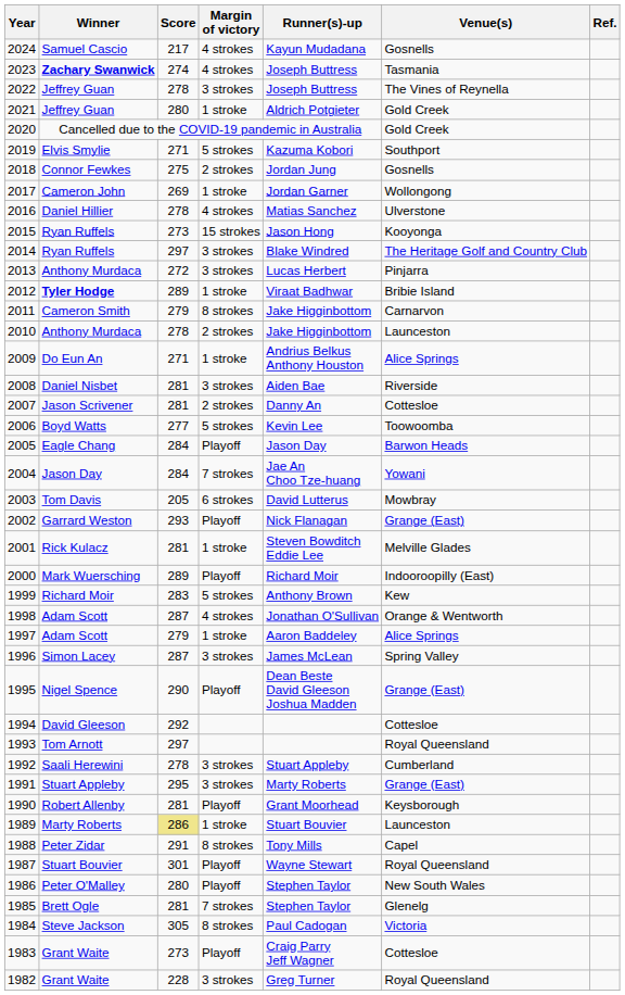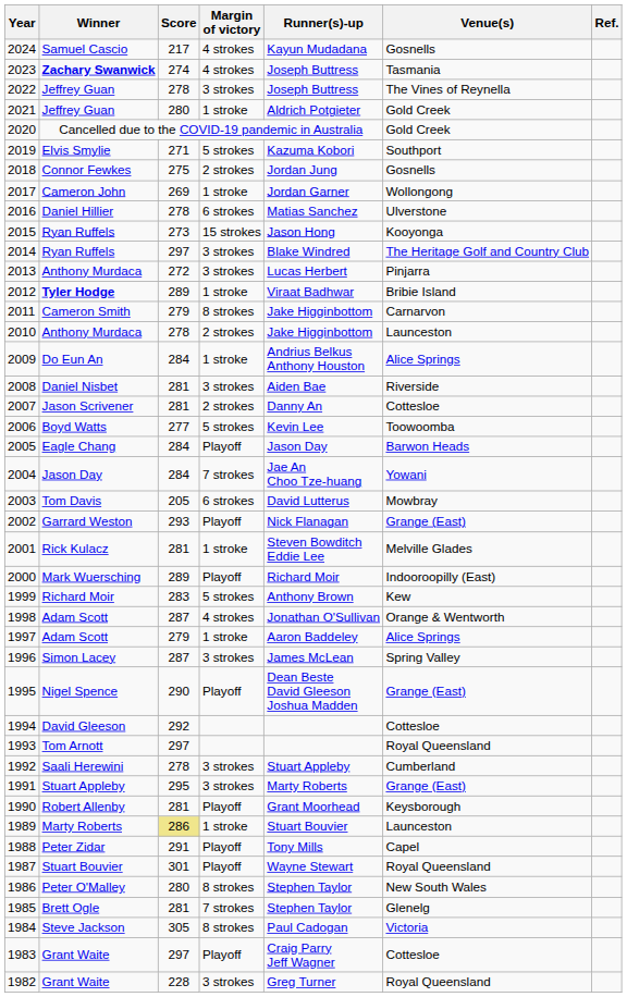 <table class="wikitable sortable" style="font-size: 95%;">
 <tr>
 <th>Year</th>
 <th>Winner</th>
 <th>Score</th>
 <th>Margin<br>of victory</th>
 <th>Runner(s)-up</th>
 <th>Venue(s)</th>
 <th>Ref.</th>
 </tr>
 <tr>
 <td>2024</td>
 <td> <a href='#'>Samuel Cascio</a></td>
 <td align=center>217</td>
 <td>4 strokes</td>
 <td> <a href='#'>Kayun Mudadana</a></td>
 <td>Gosnells</td>
 <td></td>
 </tr>
 <tr>
 <td>2023</td>
 <td><strong> <a href='#'>Zachary Swanwick</a></strong></td>
 <td align=center>274</td>
 <td>4 strokes</td>
 <td> <a href='#'>Joseph Buttress</a></td>
 <td>Tasmania</td>
 <td></td>
 </tr>
 <tr>
 <td>2022</td>
 <td> <a href='#'>Jeffrey Guan</a></td>
 <td align=center>278</td>
 <td>3 strokes</td>
 <td> <a href='#'>Joseph Buttress</a></td>
 <td>The Vines of Reynella</td>
 <td></td>
 </tr>
 <tr>
 <td>2021</td>
 <td> <a href='#'>Jeffrey Guan</a></td>
 <td align=center>280</td>
 <td>1 stroke</td>
 <td> <a href='#'>Aldrich Potgieter</a></td>
 <td>Gold Creek</td>
 <td></td>
 </tr>
 <tr>
 <td>2020</td>
 <td colspan="4"align="center">Cancelled due to the <a href='#'>COVID-19 pandemic in Australia</a></td>
 <td>Gold Creek</td>
 <td></td>
 </tr>
 <tr>
 <td>2019</td>
 <td> <a href='#'>Elvis Smylie</a></td>
 <td align=center>271</td>
 <td>5 strokes</td>
 <td> <a href='#'>Kazuma Kobori</a></td>
 <td>Southport</td>
 <td></td>
 </tr>
 <tr>
 <td>2018</td>
 <td> <a href='#'>Connor Fewkes</a></td>
 <td align=center>275</td>
 <td>2 strokes</td>
 <td> <a href='#'>Jordan Jung</a></td>
 <td>Gosnells</td>
 <td></td>
 </tr>
 <tr>
 <td>2017</td>
 <td> <a href='#'>Cameron John</a></td>
 <td align=center>269</td>
 <td>1 stroke</td>
 <td> <a href='#'>Jordan Garner</a></td>
 <td>Wollongong</td>
 <td></td>
 </tr>
 <tr>
 <td>2016</td>
 <td> <a href='#'>Daniel Hillier</a></td>
 <td align=center>278</td>
-<td>4 strokes</td>
+<td>6 strokes</td>
 <td> <a href='#'>Matias Sanchez</a></td>
 <td>Ulverstone</td>
 <td></td>
 </tr>
 <tr>
 <td>2015</td>
 <td> <a href='#'>Ryan Ruffels</a></td>
 <td align=center>273</td>
 <td>15 strokes</td>
 <td> <a href='#'>Jason Hong</a></td>
 <td>Kooyonga</td>
 <td></td>
 </tr>
 <tr>
 <td>2014</td>
 <td> <a href='#'>Ryan Ruffels</a></td>
 <td align=center>297</td>
 <td>3 strokes</td>
 <td> <a href='#'>Blake Windred</a></td>
 <td><a href='#'>The Heritage Golf and Country Club</a></td>
 <td></td>
 </tr>
 <tr>
 <td>2013</td>
 <td> <a href='#'>Anthony Murdaca</a></td>
 <td align=center>272</td>
 <td>3 strokes</td>
 <td> <a href='#'>Lucas Herbert</a></td>
 <td>Pinjarra</td>
 <td></td>
 </tr>
 <tr>
 <td>2012</td>
 <td><strong> <a href='#'>Tyler Hodge</a></strong></td>
 <td align=center>289</td>
 <td>1 stroke</td>
 <td> <a href='#'>Viraat Badhwar</a></td>
 <td>Bribie Island</td>
 <td></td>
 </tr>
 <tr>
 <td>2011</td>
 <td> <a href='#'>Cameron Smith</a></td>
 <td align=center>279</td>
 <td>8 strokes</td>
 <td> <a href='#'>Jake Higginbottom</a></td>
 <td>Carnarvon</td>
 <td></td>
 </tr>
 <tr>
 <td>2010</td>
 <td> <a href='#'>Anthony Murdaca</a></td>
 <td align=center>278</td>
 <td>2 strokes</td>
 <td> <a href='#'>Jake Higginbottom</a></td>
 <td>Launceston</td>
 <td></td>
 </tr>
 <tr>
 <td>2009</td>
 <td> <a href='#'>Do Eun An</a></td>
-<td align=center>271</td>
+<td align=center>284</td>
 <td>1 stroke</td>
 <td> <a href='#'>Andrius Belkus</a><br> <a href='#'>Anthony Houston</a></td>
 <td><a href='#'>Alice Springs</a></td>
 <td></td>
 </tr>
 <tr>
 <td>2008</td>
 <td> <a href='#'>Daniel Nisbet</a></td>
 <td align=center>281</td>
 <td>3 strokes</td>
 <td> <a href='#'>Aiden Bae</a></td>
 <td>Riverside</td>
 <td></td>
 </tr>
 <tr>
 <td>2007</td>
 <td> <a href='#'>Jason Scrivener</a></td>
 <td align=center>281</td>
 <td>2 strokes</td>
 <td> <a href='#'>Danny An</a></td>
 <td>Cottesloe</td>
 <td></td>
 </tr>
 <tr>
 <td>2006</td>
 <td> <a href='#'>Boyd Watts</a></td>
 <td align=center>277</td>
 <td>5 strokes</td>
 <td> <a href='#'>Kevin Lee</a></td>
 <td>Toowoomba</td>
 <td></td>
 </tr>
 <tr>
 <td>2005</td>
 <td> <a href='#'>Eagle Chang</a></td>
 <td align=center>284</td>
 <td>Playoff</td>
 <td> <a href='#'>Jason Day</a></td>
 <td><a href='#'>Barwon Heads</a></td>
 <td></td>
 </tr>
 <tr>
 <td>2004</td>
 <td> <a href='#'>Jason Day</a></td>
 <td align=center>284</td>
 <td>7 strokes</td>
 <td> <a href='#'>Jae An</a><br> <a href='#'>Choo Tze-huang</a></td>
 <td><a href='#'>Yowani</a></td>
 <td></td>
 </tr>
 <tr>
 <td>2003</td>
 <td> <a href='#'>Tom Davis</a></td>
 <td align=center>205</td>
 <td>6 strokes</td>
 <td> <a href='#'>David Lutterus</a></td>
 <td>Mowbray</td>
 <td></td>
 </tr>
 <tr>
 <td>2002</td>
 <td> <a href='#'>Garrard Weston</a></td>
 <td align=center>293</td>
 <td>Playoff</td>
 <td> <a href='#'>Nick Flanagan</a></td>
 <td><a href='#'>Grange (East)</a></td>
 <td></td>
 </tr>
 <tr>
 <td>2001</td>
 <td> <a href='#'>Rick Kulacz</a></td>
 <td align=center>281</td>
 <td>1 stroke</td>
 <td> <a href='#'>Steven Bowditch</a><br> <a href='#'>Eddie Lee</a></td>
 <td>Melville Glades</td>
 <td></td>
 </tr>
 <tr>
 <td>2000</td>
 <td> <a href='#'>Mark Wuersching</a></td>
 <td align=center>289</td>
 <td>Playoff</td>
 <td> <a href='#'>Richard Moir</a></td>
 <td>Indooroopilly (East)</td>
 <td></td>
 </tr>
 <tr>
 <td>1999</td>
 <td> <a href='#'>Richard Moir</a></td>
 <td align=center>283</td>
 <td>5 strokes</td>
 <td> <a href='#'>Anthony Brown</a></td>
 <td>Kew</td>
 <td></td>
 </tr>
 <tr>
 <td>1998</td>
 <td> <a href='#'>Adam Scott</a></td>
 <td align=center>287</td>
 <td>4 strokes</td>
 <td> <a href='#'>Jonathan O'Sullivan</a></td>
 <td>Orange & Wentworth</td>
 <td></td>
 </tr>
 <tr>
 <td>1997</td>
 <td> <a href='#'>Adam Scott</a></td>
 <td align=center>279</td>
 <td>1 stroke</td>
 <td> <a href='#'>Aaron Baddeley</a></td>
 <td><a href='#'>Alice Springs</a></td>
 <td></td>
 </tr>
 <tr>
 <td>1996</td>
 <td> <a href='#'>Simon Lacey</a></td>
 <td align=center>287</td>
 <td>3 strokes</td>
 <td> <a href='#'>James McLean</a></td>
 <td>Spring Valley</td>
 <td></td>
 </tr>
 <tr>
 <td>1995</td>
 <td> <a href='#'>Nigel Spence</a></td>
 <td align=center>290</td>
 <td>Playoff</td>
 <td> <a href='#'>Dean Beste</a><br> <a href='#'>David Gleeson</a><br> <a href='#'>Joshua Madden</a></td>
 <td><a href='#'>Grange (East)</a></td>
 <td></td>
 </tr>
 <tr>
 <td>1994</td>
 <td> <a href='#'>David Gleeson</a></td>
 <td align=center>292</td>
 <td></td>
 <td></td>
 <td>Cottesloe</td>
 <td></td>
 </tr>
 <tr>
 <td>1993</td>
 <td> <a href='#'>Tom Arnott</a></td>
 <td align=center>297</td>
 <td></td>
 <td></td>
 <td>Royal Queensland</td>
 <td></td>
 </tr>
 <tr>
 <td>1992</td>
 <td> <a href='#'>Saali Herewini</a></td>
 <td align=center>278</td>
 <td>3 strokes</td>
 <td> <a href='#'>Stuart Appleby</a></td>
 <td>Cumberland</td>
 <td></td>
 </tr>
 <tr>
 <td>1991</td>
 <td> <a href='#'>Stuart Appleby</a></td>
 <td align=center>295</td>
 <td>3 strokes</td>
 <td> <a href='#'>Marty Roberts</a></td>
 <td><a href='#'>Grange (East)</a></td>
 <td></td>
 </tr>
 <tr>
 <td>1990</td>
 <td> <a href='#'>Robert Allenby</a></td>
 <td align=center>281</td>
 <td>Playoff</td>
 <td> <a href='#'>Grant Moorhead</a></td>
 <td>Keysborough</td>
 <td></td>
 </tr>
 <tr>
 <td>1989</td>
 <td> <a href='#'>Marty Roberts</a></td>
 <td align=center style="background: khaki;">286</td>
 <td>1 stroke</td>
 <td> <a href='#'>Stuart Bouvier</a></td>
 <td>Launceston</td>
 <td></td>
 </tr>
 <tr>
 <td>1988</td>
 <td> <a href='#'>Peter Zidar</a></td>
 <td align=center>291</td>
-<td>8 strokes</td>
+<td>Playoff</td>
 <td> <a href='#'>Tony Mills</a></td>
 <td>Capel</td>
 <td></td>
 </tr>
 <tr>
 <td>1987</td>
 <td> <a href='#'>Stuart Bouvier</a></td>
 <td align=center>301</td>
 <td>Playoff</td>
 <td> <a href='#'>Wayne Stewart</a></td>
 <td>Royal Queensland</td>
 <td></td>
 </tr>
 <tr>
 <td>1986</td>
 <td> <a href='#'>Peter O'Malley</a></td>
 <td align=center>280</td>
-<td>Playoff</td>
+<td>8 strokes</td>
 <td> <a href='#'>Stephen Taylor</a></td>
 <td>New South Wales</td>
 <td></td>
 </tr>
 <tr>
 <td>1985</td>
 <td> <a href='#'>Brett Ogle</a></td>
 <td align=center>281</td>
 <td>7 strokes</td>
 <td> <a href='#'>Stephen Taylor</a></td>
 <td>Glenelg</td>
 <td></td>
 </tr>
 <tr>
 <td>1984</td>
 <td> <a href='#'>Steve Jackson</a></td>
 <td align=center>305</td>
 <td>8 strokes</td>
 <td> <a href='#'>Paul Cadogan</a></td>
 <td><a href='#'>Victoria</a></td>
 <td></td>
 </tr>
 <tr>
 <td>1983</td>
 <td> <a href='#'>Grant Waite</a></td>
-<td align=center>273</td>
+<td align=center>297</td>
 <td>Playoff</td>
 <td> <a href='#'>Craig Parry</a><br> <a href='#'>Jeff Wagner</a></td>
 <td>Cottesloe</td>
 <td></td>
 </tr>
 <tr>
 <td>1982</td>
 <td> <a href='#'>Grant Waite</a></td>
 <td align=center>228</td>
 <td>3 strokes</td>
 <td> <a href='#'>Greg Turner</a></td>
 <td>Royal Queensland</td>
 <td></td>
 </tr>
 </table>
